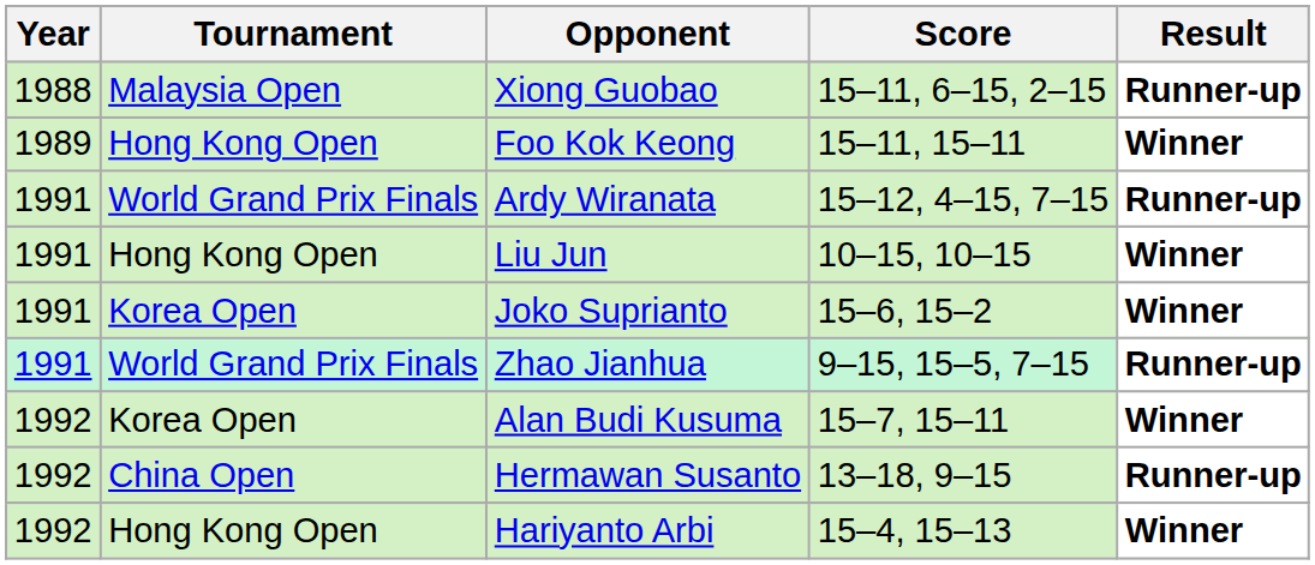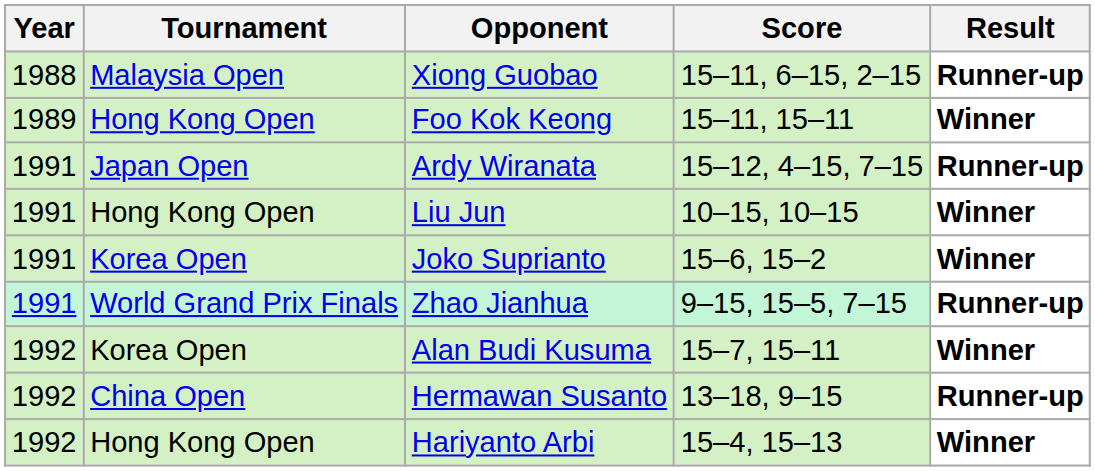 <table class="sortable wikitable" style="font-size: 90%;">
 <tr>
 <th>Year</th>
 <th>Tournament</th>
 <th>Opponent</th>
 <th>Score</th>
 <th>Result</th>
 </tr>
 <tr style="background:#D4F1C5">
 <td align="center">1988</td>
 <td><a href='#'>Malaysia Open</a></td>
 <td> <a href='#'>Xiong Guobao</a></td>
 <td>15–11, 6–15, 2–15</td>
 <td style="text-align:left; background:white"> <strong>Runner-up</strong></td>
 </tr>
 <tr style="background:#D4F1C5">
 <td align="center">1989</td>
 <td><a href='#'>Hong Kong Open</a></td>
 <td> <a href='#'>Foo Kok Keong</a></td>
 <td>15–11, 15–11</td>
 <td style="text-align:left; background:white"> <strong>Winner</strong></td>
 </tr>
 <tr style="background:#D4F1C5">
 <td align="center">1991</td>
-<td><a href='#'>World Grand Prix Finals</a></td>
+<td><a href='#'>Japan Open</a></td>
 <td> <a href='#'>Ardy Wiranata</a></td>
 <td>15–12, 4–15, 7–15</td>
 <td style="text-align:left; background:white"> <strong>Runner-up</strong></td>
 </tr>
 <tr style="background:#D4F1C5">
 <td align="center">1991</td>
 <td>Hong Kong Open</td>
 <td> <a href='#'>Liu Jun</a></td>
 <td>10–15, 10–15</td>
 <td style="text-align:left; background:white"> <strong>Winner</strong></td>
 </tr>
 <tr style="background:#D4F1C5">
 <td align="center">1991</td>
 <td><a href='#'>Korea Open</a></td>
 <td> <a href='#'>Joko Suprianto</a></td>
 <td>15–6, 15–2</td>
 <td style="text-align:left; background:white"> <strong>Winner</strong></td>
 </tr>
 <tr style="background:#C3F6D7">
 <td align="center"><a href='#'>1991</a></td>
 <td><a href='#'>World Grand Prix Finals</a></td>
 <td> <a href='#'>Zhao Jianhua</a></td>
 <td>9–15, 15–5, 7–15</td>
 <td style="text-align:left; background:white"> <strong>Runner-up</strong></td>
 </tr>
 <tr style="background:#D4F1C5">
 <td align="center">1992</td>
 <td>Korea Open</td>
 <td> <a href='#'>Alan Budi Kusuma</a></td>
 <td>15–7, 15–11</td>
 <td style="text-align:left; background:white"> <strong>Winner</strong></td>
 </tr>
 <tr style="background:#D4F1C5">
 <td align="center">1992</td>
 <td><a href='#'>China Open</a></td>
 <td> <a href='#'>Hermawan Susanto</a></td>
 <td>13–18, 9–15</td>
 <td style="text-align:left; background:white"> <strong>Runner-up</strong></td>
 </tr>
 <tr style="background:#D4F1C5">
 <td align="center">1992</td>
 <td>Hong Kong Open</td>
 <td> <a href='#'>Hariyanto Arbi</a></td>
 <td>15–4, 15–13</td>
 <td style="text-align:left; background:white"> <strong>Winner</strong></td>
 </tr>
 </table>
